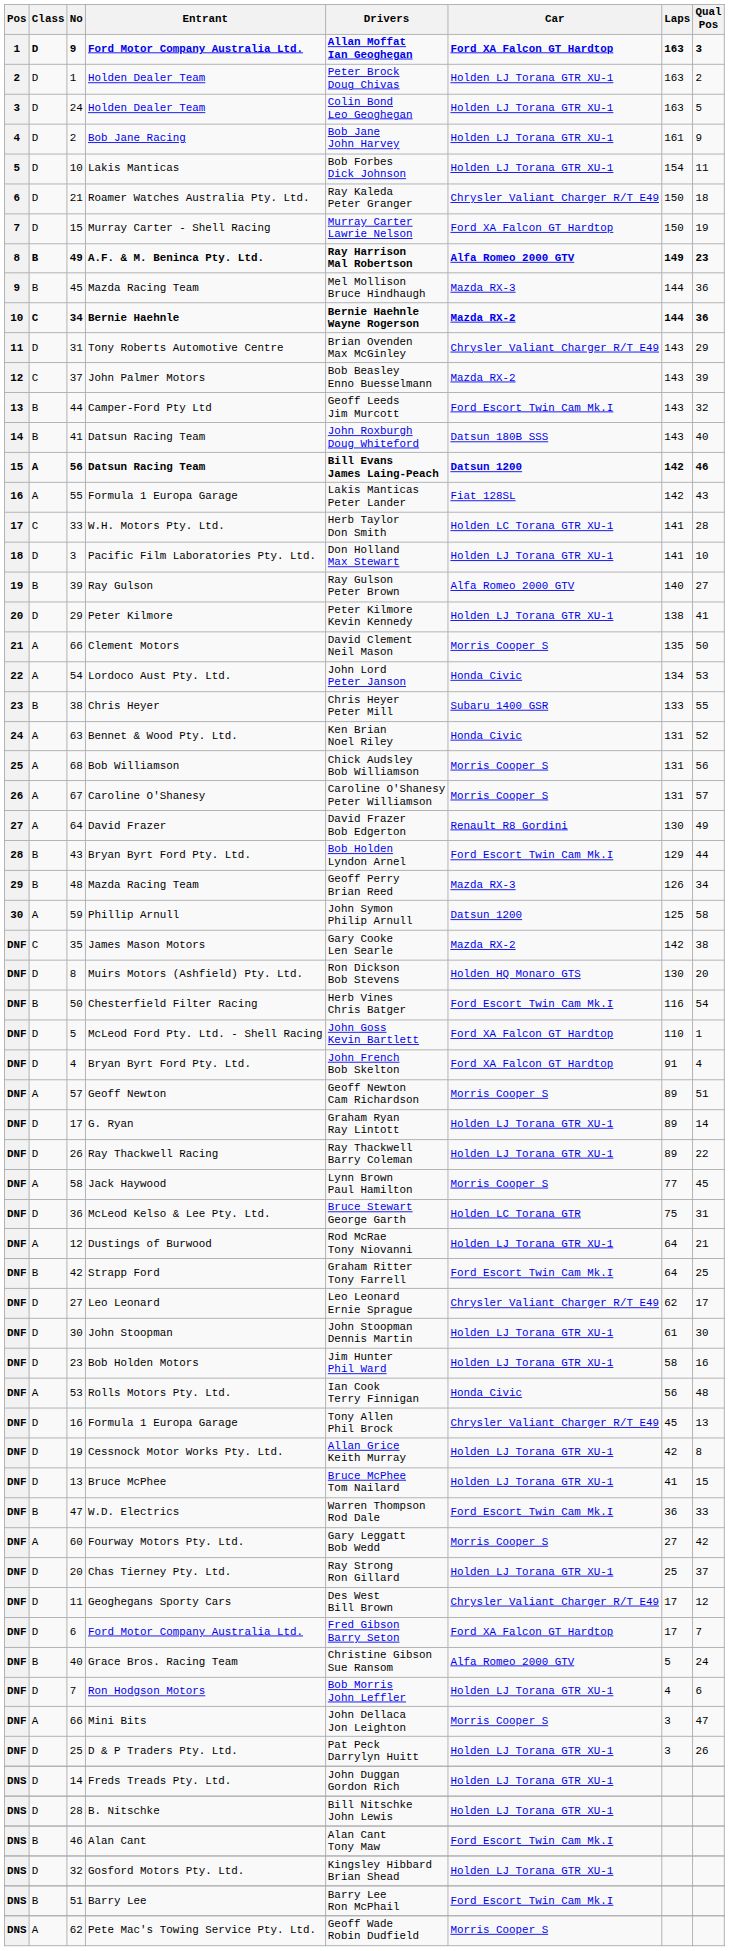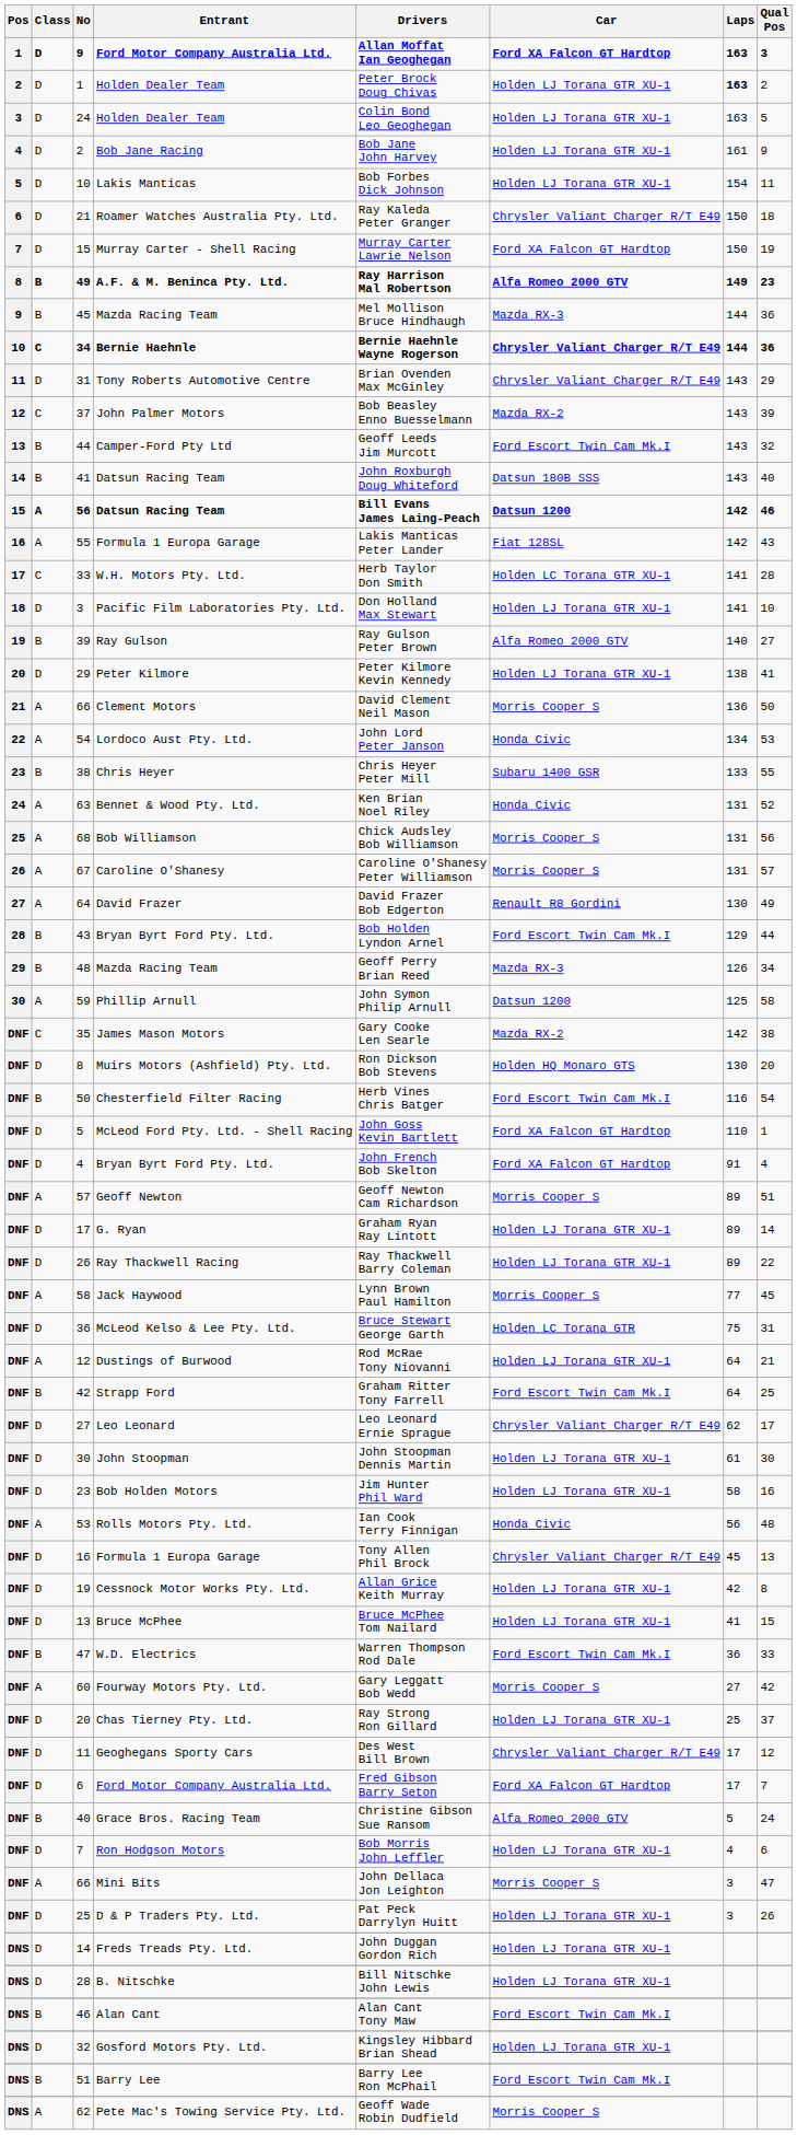 <table class="wikitable sortable" style="font-size: 95%;">
 <tr>
 <th>Pos</th>
 <th>Class</th>
 <th>No</th>
 <th>Entrant </th>
 <th>Drivers</th>
 <th>Car</th>
 <th>Laps</th>
 <th>Qual<br>Pos</th>
 </tr>
 <tr style="font-weight:bold">
 <th>1</th>
 <td>D</td>
 <td>9</td>
 <td><a href='#'>Ford Motor Company Australia Ltd.</a></td>
 <td> <a href='#'>Allan Moffat</a><br> <a href='#'>Ian Geoghegan</a></td>
 <td><a href='#'>Ford XA Falcon GT Hardtop</a></td>
 <td>163</td>
 <td>3</td>
 </tr>
 <tr>
 <th>2</th>
 <td>D</td>
 <td>1</td>
 <td><a href='#'>Holden Dealer Team</a></td>
 <td> <a href='#'>Peter Brock</a><br> <a href='#'>Doug Chivas</a></td>
 <td><a href='#'>Holden LJ Torana GTR XU-1</a></td>
-<td>163</td>
+<td><strong>163</strong></td>
 <td>2</td>
 </tr>
 <tr>
 <th>3</th>
 <td>D</td>
 <td>24</td>
 <td><a href='#'>Holden Dealer Team</a></td>
 <td> <a href='#'>Colin Bond</a><br> <a href='#'>Leo Geoghegan</a></td>
 <td><a href='#'>Holden LJ Torana GTR XU-1</a></td>
 <td>163</td>
 <td>5</td>
 </tr>
 <tr>
 <th>4</th>
 <td>D</td>
 <td>2</td>
 <td><a href='#'>Bob Jane Racing</a></td>
 <td> <a href='#'>Bob Jane</a><br> <a href='#'>John Harvey</a></td>
 <td><a href='#'>Holden LJ Torana GTR XU-1</a></td>
 <td>161</td>
 <td>9</td>
 </tr>
 <tr>
 <th>5</th>
 <td>D</td>
 <td>10</td>
 <td>Lakis Manticas</td>
 <td> Bob Forbes<br> <a href='#'>Dick Johnson</a></td>
 <td><a href='#'>Holden LJ Torana GTR XU-1</a></td>
 <td>154</td>
 <td>11</td>
 </tr>
 <tr>
 <th>6</th>
 <td>D</td>
 <td>21</td>
 <td>Roamer Watches Australia Pty. Ltd.</td>
 <td> Ray Kaleda<br> Peter Granger</td>
 <td><a href='#'>Chrysler Valiant Charger R/T E49</a></td>
 <td>150</td>
 <td>18</td>
 </tr>
 <tr>
 <th>7</th>
 <td>D</td>
 <td>15</td>
 <td>Murray Carter - Shell Racing</td>
 <td> <a href='#'>Murray Carter</a><br> <a href='#'>Lawrie Nelson</a></td>
 <td><a href='#'>Ford XA Falcon GT Hardtop</a></td>
 <td>150</td>
 <td>19</td>
 </tr>
 <tr style="font-weight:bold">
 <th>8</th>
 <td>B</td>
 <td>49</td>
 <td>A.F. & M. Beninca Pty. Ltd.</td>
 <td> Ray Harrison<br> Mal Robertson</td>
 <td><a href='#'>Alfa Romeo 2000 GTV</a></td>
 <td>149</td>
 <td>23</td>
 </tr>
 <tr>
 <th>9</th>
 <td>B</td>
 <td>45</td>
 <td>Mazda Racing Team</td>
 <td> Mel Mollison<br> Bruce Hindhaugh</td>
 <td><a href='#'>Mazda RX-3</a></td>
 <td>144</td>
 <td>36</td>
 </tr>
 <tr style="font-weight:bold">
 <th>10</th>
 <td>C</td>
 <td>34</td>
 <td>Bernie Haehnle</td>
 <td> Bernie Haehnle<br> Wayne Rogerson</td>
-<td><a href='#'>Mazda RX-2</a></td>
+<td><a href='#'>Chrysler Valiant Charger R/T E49</a></td>
 <td>144</td>
 <td>36</td>
 </tr>
 <tr>
 <th>11</th>
 <td>D</td>
 <td>31</td>
 <td>Tony Roberts Automotive Centre</td>
 <td> Brian Ovenden<br> Max McGinley</td>
 <td><a href='#'>Chrysler Valiant Charger R/T E49</a></td>
 <td>143</td>
 <td>29</td>
 </tr>
 <tr>
 <th>12</th>
 <td>C</td>
 <td>37</td>
 <td>John Palmer Motors</td>
 <td> Bob Beasley<br> Enno Buesselmann</td>
 <td><a href='#'>Mazda RX-2</a></td>
 <td>143</td>
 <td>39</td>
 </tr>
 <tr>
 <th>13</th>
 <td>B</td>
 <td>44</td>
 <td>Camper-Ford Pty Ltd</td>
 <td> Geoff Leeds<br> Jim Murcott</td>
 <td><a href='#'>Ford Escort Twin Cam Mk.I</a></td>
 <td>143</td>
 <td>32</td>
 </tr>
 <tr>
 <th>14</th>
 <td>B</td>
 <td>41</td>
 <td>Datsun Racing Team</td>
 <td> <a href='#'>John Roxburgh</a><br> <a href='#'>Doug Whiteford</a></td>
 <td><a href='#'>Datsun 180B SSS</a></td>
 <td>143</td>
 <td>40</td>
 </tr>
 <tr style="font-weight:bold">
 <th>15</th>
 <td>A</td>
 <td>56</td>
 <td>Datsun Racing Team</td>
 <td> Bill Evans<br> James Laing-Peach</td>
 <td><a href='#'>Datsun 1200</a></td>
 <td>142</td>
 <td>46</td>
 </tr>
 <tr>
 <th>16</th>
 <td>A</td>
 <td>55</td>
 <td>Formula 1 Europa Garage</td>
 <td> Lakis Manticas<br> Peter Lander</td>
 <td><a href='#'>Fiat 128SL</a></td>
 <td>142</td>
 <td>43</td>
 </tr>
 <tr>
 <th>17</th>
 <td>C</td>
 <td>33</td>
 <td>W.H. Motors Pty. Ltd.</td>
 <td> Herb Taylor<br> Don Smith</td>
 <td><a href='#'>Holden LC Torana GTR XU-1</a></td>
 <td>141</td>
 <td>28</td>
 </tr>
 <tr>
 <th>18</th>
 <td>D</td>
 <td>3</td>
 <td>Pacific Film Laboratories Pty. Ltd.</td>
 <td> Don Holland<br> <a href='#'>Max Stewart</a></td>
 <td><a href='#'>Holden LJ Torana GTR XU-1</a></td>
 <td>141</td>
 <td>10</td>
 </tr>
 <tr>
 <th>19</th>
 <td>B</td>
 <td>39</td>
 <td>Ray Gulson</td>
 <td> Ray Gulson<br> Peter Brown</td>
 <td><a href='#'>Alfa Romeo 2000 GTV</a></td>
 <td>140</td>
 <td>27</td>
 </tr>
 <tr>
 <th>20</th>
 <td>D</td>
 <td>29</td>
 <td>Peter Kilmore</td>
 <td> Peter Kilmore<br> Kevin Kennedy</td>
 <td><a href='#'>Holden LJ Torana GTR XU-1</a></td>
 <td>138</td>
 <td>41</td>
 </tr>
 <tr>
 <th>21</th>
 <td>A</td>
 <td>66</td>
 <td>Clement Motors</td>
 <td> David Clement<br> Neil Mason</td>
 <td><a href='#'>Morris Cooper S</a></td>
-<td>135</td>
+<td>136</td>
 <td>50</td>
 </tr>
 <tr>
 <th>22</th>
 <td>A</td>
 <td>54</td>
 <td>Lordoco Aust Pty. Ltd.</td>
 <td> John Lord<br> <a href='#'>Peter Janson</a></td>
 <td><a href='#'>Honda Civic</a></td>
 <td>134</td>
 <td>53</td>
 </tr>
 <tr>
 <th>23</th>
 <td>B</td>
 <td>38</td>
 <td>Chris Heyer</td>
 <td> Chris Heyer<br> Peter Mill</td>
 <td><a href='#'>Subaru 1400 GSR</a></td>
 <td>133</td>
 <td>55</td>
 </tr>
 <tr>
 <th>24</th>
 <td>A</td>
 <td>63</td>
 <td>Bennet & Wood Pty. Ltd.</td>
 <td> Ken Brian<br> Noel Riley</td>
 <td><a href='#'>Honda Civic</a></td>
 <td>131</td>
 <td>52</td>
 </tr>
 <tr>
 <th>25</th>
 <td>A</td>
 <td>68</td>
 <td>Bob Williamson</td>
 <td> Chick Audsley<br> Bob Williamson</td>
 <td><a href='#'>Morris Cooper S</a></td>
 <td>131</td>
 <td>56</td>
 </tr>
 <tr>
 <th>26</th>
 <td>A</td>
 <td>67</td>
 <td>Caroline O'Shanesy</td>
 <td> Caroline O'Shanesy<br> Peter Williamson</td>
 <td><a href='#'>Morris Cooper S</a></td>
 <td>131</td>
 <td>57</td>
 </tr>
 <tr>
 <th>27</th>
 <td>A</td>
 <td>64</td>
 <td>David Frazer</td>
 <td> David Frazer<br> Bob Edgerton</td>
 <td><a href='#'>Renault R8 Gordini</a></td>
 <td>130</td>
 <td>49</td>
 </tr>
 <tr>
 <th>28</th>
 <td>B</td>
 <td>43</td>
 <td>Bryan Byrt Ford Pty. Ltd.</td>
 <td> <a href='#'>Bob Holden</a><br> Lyndon Arnel</td>
 <td><a href='#'>Ford Escort Twin Cam Mk.I</a></td>
 <td>129</td>
 <td>44</td>
 </tr>
 <tr>
 <th>29</th>
 <td>B</td>
 <td>48</td>
 <td>Mazda Racing Team</td>
 <td> Geoff Perry<br> Brian Reed</td>
 <td><a href='#'>Mazda RX-3</a></td>
 <td>126</td>
 <td>34</td>
 </tr>
 <tr>
 <th>30</th>
 <td>A</td>
 <td>59</td>
 <td>Phillip Arnull</td>
 <td> John Symon<br> Philip Arnull</td>
 <td><a href='#'>Datsun 1200</a></td>
 <td>125</td>
 <td>58</td>
 </tr>
 <tr>
 <th>DNF</th>
 <td>C</td>
 <td>35</td>
 <td>James Mason Motors</td>
 <td> Gary Cooke<br> Len Searle</td>
 <td><a href='#'>Mazda RX-2</a></td>
 <td>142</td>
 <td>38</td>
 </tr>
 <tr>
 <th>DNF</th>
 <td>D</td>
 <td>8</td>
 <td>Muirs Motors (Ashfield) Pty. Ltd.</td>
 <td> Ron Dickson<br> Bob Stevens</td>
 <td><a href='#'>Holden HQ Monaro GTS</a></td>
 <td>130</td>
 <td>20</td>
 </tr>
 <tr>
 <th>DNF</th>
 <td>B</td>
 <td>50</td>
 <td>Chesterfield Filter Racing</td>
 <td> Herb Vines<br> Chris Batger</td>
 <td><a href='#'>Ford Escort Twin Cam Mk.I</a></td>
 <td>116</td>
 <td>54</td>
 </tr>
 <tr>
 <th>DNF</th>
 <td>D</td>
 <td>5</td>
 <td>McLeod Ford Pty. Ltd. - Shell Racing</td>
 <td> <a href='#'>John Goss</a><br> <a href='#'>Kevin Bartlett</a></td>
 <td><a href='#'>Ford XA Falcon GT Hardtop</a></td>
 <td>110</td>
 <td>1</td>
 </tr>
 <tr>
 <th>DNF</th>
 <td>D</td>
 <td>4</td>
 <td>Bryan Byrt Ford Pty. Ltd.</td>
 <td> <a href='#'>John French</a><br> Bob Skelton</td>
 <td><a href='#'>Ford XA Falcon GT Hardtop</a></td>
 <td>91</td>
 <td>4</td>
 </tr>
 <tr>
 <th>DNF</th>
 <td>A</td>
 <td>57</td>
 <td>Geoff Newton</td>
 <td> Geoff Newton<br> Cam Richardson</td>
 <td><a href='#'>Morris Cooper S</a></td>
 <td>89</td>
 <td>51</td>
 </tr>
 <tr>
 <th>DNF</th>
 <td>D</td>
 <td>17</td>
 <td>G. Ryan</td>
 <td> Graham Ryan<br> Ray Lintott</td>
 <td><a href='#'>Holden LJ Torana GTR XU-1</a></td>
 <td>89</td>
 <td>14</td>
 </tr>
 <tr>
 <th>DNF</th>
 <td>D</td>
 <td>26</td>
 <td>Ray Thackwell Racing</td>
 <td> Ray Thackwell<br> Barry Coleman</td>
 <td><a href='#'>Holden LJ Torana GTR XU-1</a></td>
 <td>89</td>
 <td>22</td>
 </tr>
 <tr>
 <th>DNF</th>
 <td>A</td>
 <td>58</td>
 <td>Jack Haywood</td>
 <td> Lynn Brown<br> Paul Hamilton</td>
 <td><a href='#'>Morris Cooper S</a></td>
 <td>77</td>
 <td>45</td>
 </tr>
 <tr>
 <th>DNF</th>
 <td>D</td>
 <td>36</td>
 <td>McLeod Kelso & Lee Pty. Ltd.</td>
 <td> <a href='#'>Bruce Stewart</a><br> George Garth</td>
 <td><a href='#'>Holden LC Torana GTR</a></td>
 <td>75</td>
 <td>31</td>
 </tr>
 <tr>
 <th>DNF</th>
 <td>A</td>
 <td>12</td>
 <td>Dustings of Burwood</td>
 <td> Rod McRae<br> Tony Niovanni</td>
 <td><a href='#'>Holden LJ Torana GTR XU-1</a></td>
 <td>64</td>
 <td>21</td>
 </tr>
 <tr>
 <th>DNF</th>
 <td>B</td>
 <td>42</td>
 <td>Strapp Ford</td>
 <td> Graham Ritter<br> Tony Farrell</td>
 <td><a href='#'>Ford Escort Twin Cam Mk.I</a></td>
 <td>64</td>
 <td>25</td>
 </tr>
 <tr>
 <th>DNF</th>
 <td>D</td>
 <td>27</td>
 <td>Leo Leonard</td>
 <td> Leo Leonard<br> Ernie Sprague</td>
 <td><a href='#'>Chrysler Valiant Charger R/T E49</a></td>
 <td>62</td>
 <td>17</td>
 </tr>
 <tr>
 <th>DNF</th>
 <td>D</td>
 <td>30</td>
 <td>John Stoopman</td>
 <td> John Stoopman<br> Dennis Martin</td>
 <td><a href='#'>Holden LJ Torana GTR XU-1</a></td>
 <td>61</td>
 <td>30</td>
 </tr>
 <tr>
 <th>DNF</th>
 <td>D</td>
 <td>23</td>
 <td>Bob Holden Motors</td>
 <td> Jim Hunter<br> <a href='#'>Phil Ward</a></td>
 <td><a href='#'>Holden LJ Torana GTR XU-1</a></td>
 <td>58</td>
 <td>16</td>
 </tr>
 <tr>
 <th>DNF</th>
 <td>A</td>
 <td>53</td>
 <td>Rolls Motors Pty. Ltd.</td>
 <td> Ian Cook<br> Terry Finnigan</td>
 <td><a href='#'>Honda Civic</a></td>
 <td>56</td>
 <td>48</td>
 </tr>
 <tr>
 <th>DNF</th>
 <td>D</td>
 <td>16</td>
 <td>Formula 1 Europa Garage</td>
 <td> Tony Allen<br> Phil Brock</td>
 <td><a href='#'>Chrysler Valiant Charger R/T E49</a></td>
 <td>45</td>
 <td>13</td>
 </tr>
 <tr>
 <th>DNF</th>
 <td>D</td>
 <td>19</td>
 <td>Cessnock Motor Works Pty. Ltd.</td>
 <td> <a href='#'>Allan Grice</a><br> Keith Murray</td>
 <td><a href='#'>Holden LJ Torana GTR XU-1</a></td>
 <td>42</td>
 <td>8</td>
 </tr>
 <tr>
 <th>DNF</th>
 <td>D</td>
 <td>13</td>
 <td>Bruce McPhee</td>
 <td> <a href='#'>Bruce McPhee</a><br> Tom Nailard</td>
 <td><a href='#'>Holden LJ Torana GTR XU-1</a></td>
 <td>41</td>
 <td>15</td>
 </tr>
 <tr>
 <th>DNF</th>
 <td>B</td>
 <td>47</td>
 <td>W.D. Electrics</td>
 <td> Warren Thompson<br> Rod Dale</td>
 <td><a href='#'>Ford Escort Twin Cam Mk.I</a></td>
 <td>36</td>
 <td>33</td>
 </tr>
 <tr>
 <th>DNF</th>
 <td>A</td>
 <td>60</td>
 <td>Fourway Motors Pty. Ltd.</td>
 <td> Gary Leggatt<br> Bob Wedd</td>
 <td><a href='#'>Morris Cooper S</a></td>
 <td>27</td>
 <td>42</td>
 </tr>
 <tr>
 <th>DNF</th>
 <td>D</td>
 <td>20</td>
 <td>Chas Tierney Pty. Ltd.</td>
 <td> Ray Strong<br> Ron Gillard</td>
 <td><a href='#'>Holden LJ Torana GTR XU-1</a></td>
 <td>25</td>
 <td>37</td>
 </tr>
 <tr>
 <th>DNF</th>
 <td>D</td>
 <td>11</td>
 <td>Geoghegans Sporty Cars</td>
 <td> Des West<br> Bill Brown</td>
 <td><a href='#'>Chrysler Valiant Charger R/T E49</a></td>
 <td>17</td>
 <td>12</td>
 </tr>
 <tr>
 <th>DNF</th>
 <td>D</td>
 <td>6</td>
 <td><a href='#'>Ford Motor Company Australia Ltd.</a></td>
 <td> <a href='#'>Fred Gibson</a><br> <a href='#'>Barry Seton</a></td>
 <td><a href='#'>Ford XA Falcon GT Hardtop</a></td>
 <td>17</td>
 <td>7</td>
 </tr>
 <tr>
 <th>DNF</th>
 <td>B</td>
 <td>40</td>
 <td>Grace Bros. Racing Team</td>
 <td> Christine Gibson<br> Sue Ransom</td>
 <td><a href='#'>Alfa Romeo 2000 GTV</a></td>
 <td>5</td>
 <td>24</td>
 </tr>
 <tr>
 <th>DNF</th>
 <td>D</td>
 <td>7</td>
 <td><a href='#'>Ron Hodgson Motors</a></td>
 <td> <a href='#'>Bob Morris</a><br> <a href='#'>John Leffler</a></td>
 <td><a href='#'>Holden LJ Torana GTR XU-1</a></td>
 <td>4</td>
 <td>6</td>
 </tr>
 <tr>
 <th>DNF</th>
 <td>A</td>
 <td>66</td>
 <td>Mini Bits</td>
 <td> John Dellaca<br> Jon Leighton</td>
 <td><a href='#'>Morris Cooper S</a></td>
 <td>3</td>
 <td>47</td>
 </tr>
 <tr>
 <th>DNF</th>
 <td>D</td>
 <td>25</td>
 <td>D & P Traders Pty. Ltd.</td>
 <td> Pat Peck<br> Darrylyn Huitt</td>
 <td><a href='#'>Holden LJ Torana GTR XU-1</a></td>
 <td>3</td>
 <td>26</td>
 </tr>
 <tr>
 </tr>
 <tr>
 <th>DNS </th>
 <td>D</td>
 <td>14</td>
 <td>Freds Treads Pty. Ltd.</td>
 <td> John Duggan<br> Gordon Rich</td>
 <td><a href='#'>Holden LJ Torana GTR XU-1</a></td>
 <td></td>
 <td></td>
 </tr>
 <tr>
 </tr>
 <tr>
 <th>DNS </th>
 <td>D</td>
 <td>28</td>
 <td>B. Nitschke</td>
 <td> Bill Nitschke<br> John Lewis</td>
 <td><a href='#'>Holden LJ Torana GTR XU-1</a></td>
 <td></td>
 <td></td>
 </tr>
 <tr>
 </tr>
 <tr>
 <th>DNS </th>
 <td>B</td>
 <td>46</td>
 <td>Alan Cant</td>
 <td> Alan Cant<br> Tony Maw</td>
 <td><a href='#'>Ford Escort Twin Cam Mk.I</a></td>
 <td></td>
 <td></td>
 </tr>
 <tr>
 </tr>
 <tr>
 <th>DNS </th>
 <td>D</td>
 <td>32</td>
 <td>Gosford Motors Pty. Ltd.</td>
 <td> Kingsley Hibbard<br> Brian Shead</td>
 <td><a href='#'>Holden LJ Torana GTR XU-1</a></td>
 <td></td>
 <td></td>
 </tr>
 <tr>
 </tr>
 <tr>
 <th>DNS </th>
 <td>B</td>
 <td>51</td>
 <td>Barry Lee</td>
 <td> Barry Lee<br> Ron McPhail</td>
 <td><a href='#'>Ford Escort Twin Cam Mk.I</a></td>
 <td></td>
 <td></td>
 </tr>
 <tr>
 </tr>
 <tr>
 <th>DNS </th>
 <td>A</td>
 <td>62</td>
 <td>Pete Mac's Towing Service Pty. Ltd.</td>
 <td> Geoff Wade<br> Robin Dudfield</td>
 <td><a href='#'>Morris Cooper S</a></td>
 <td></td>
 <td></td>
 </tr>
 </table>
